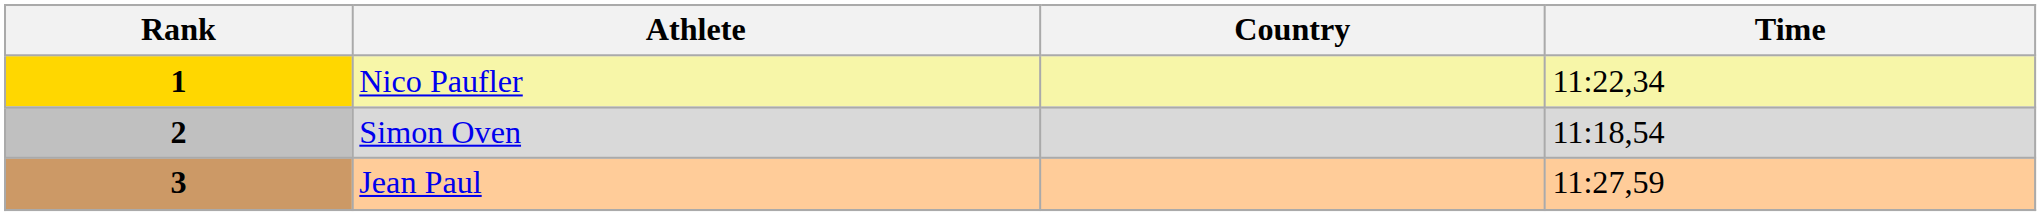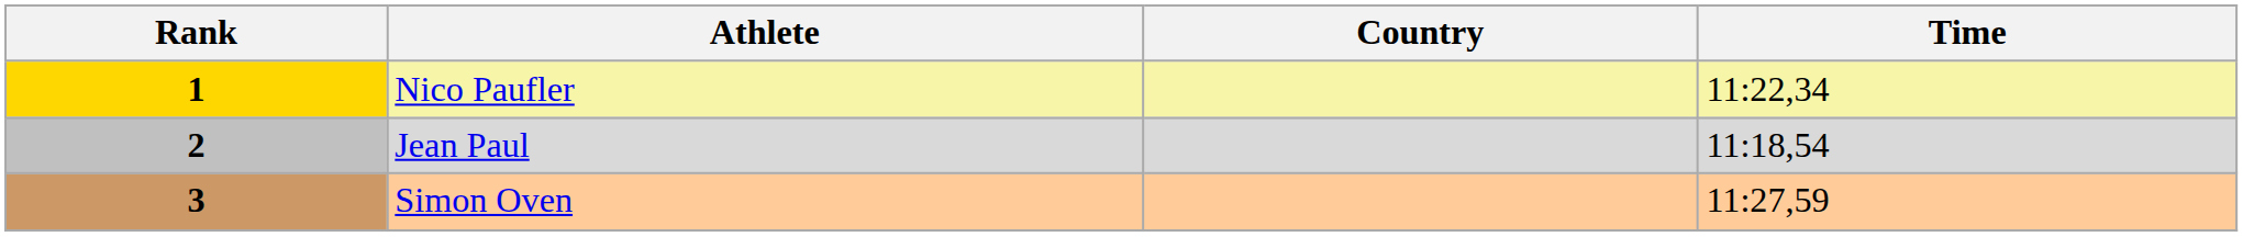 <table class="wikitable" width=80% style="font-size:100%; text-align:left;">
 <tr>
 <th>Rank</th>
 <th>Athlete</th>
 <th>Country</th>
 <th>Time</th>
 </tr>
 <tr align="center" valign="top" bgcolor="#F7F6A8">
 <th style="background:#ffd700;">1</th>
 <td align="left"><a href='#'>Nico Paufler</a></td>
 <td align="left"></td>
 <td align="left">11:22,34</td>
 </tr>
 <tr align="center" valign="top" bgcolor="#D9D9D9">
 <th style="background:#c0c0c0;">2</th>
-<td align="left"><a href='#'>Simon Oven</a></td>
+<td align="left"><a href='#'>Jean Paul</a></td>
 <td align="left"></td>
 <td align="left">11:18,54</td>
 </tr>
 <tr align="center" valign="top" bgcolor="#FFCC99">
 <th style="background:#cc9966;">3</th>
-<td align="left"><a href='#'>Jean Paul</a></td>
+<td align="left"><a href='#'>Simon Oven</a></td>
 <td align="left"></td>
 <td align="left">11:27,59</td>
 </tr>
 <tr align="center" valign="top" bgcolor="#FFFFFF">
 </tr>
 </table>
